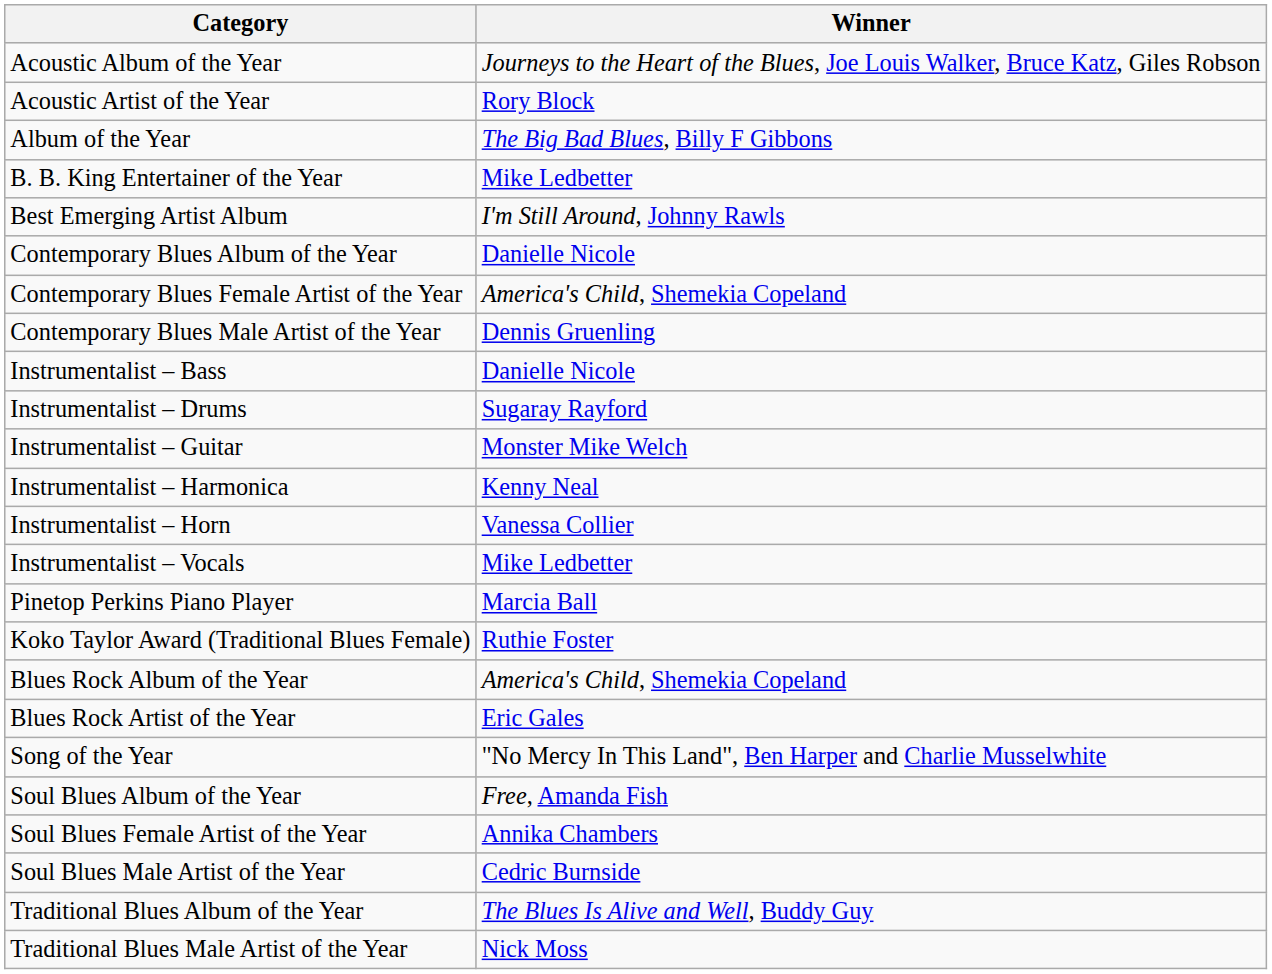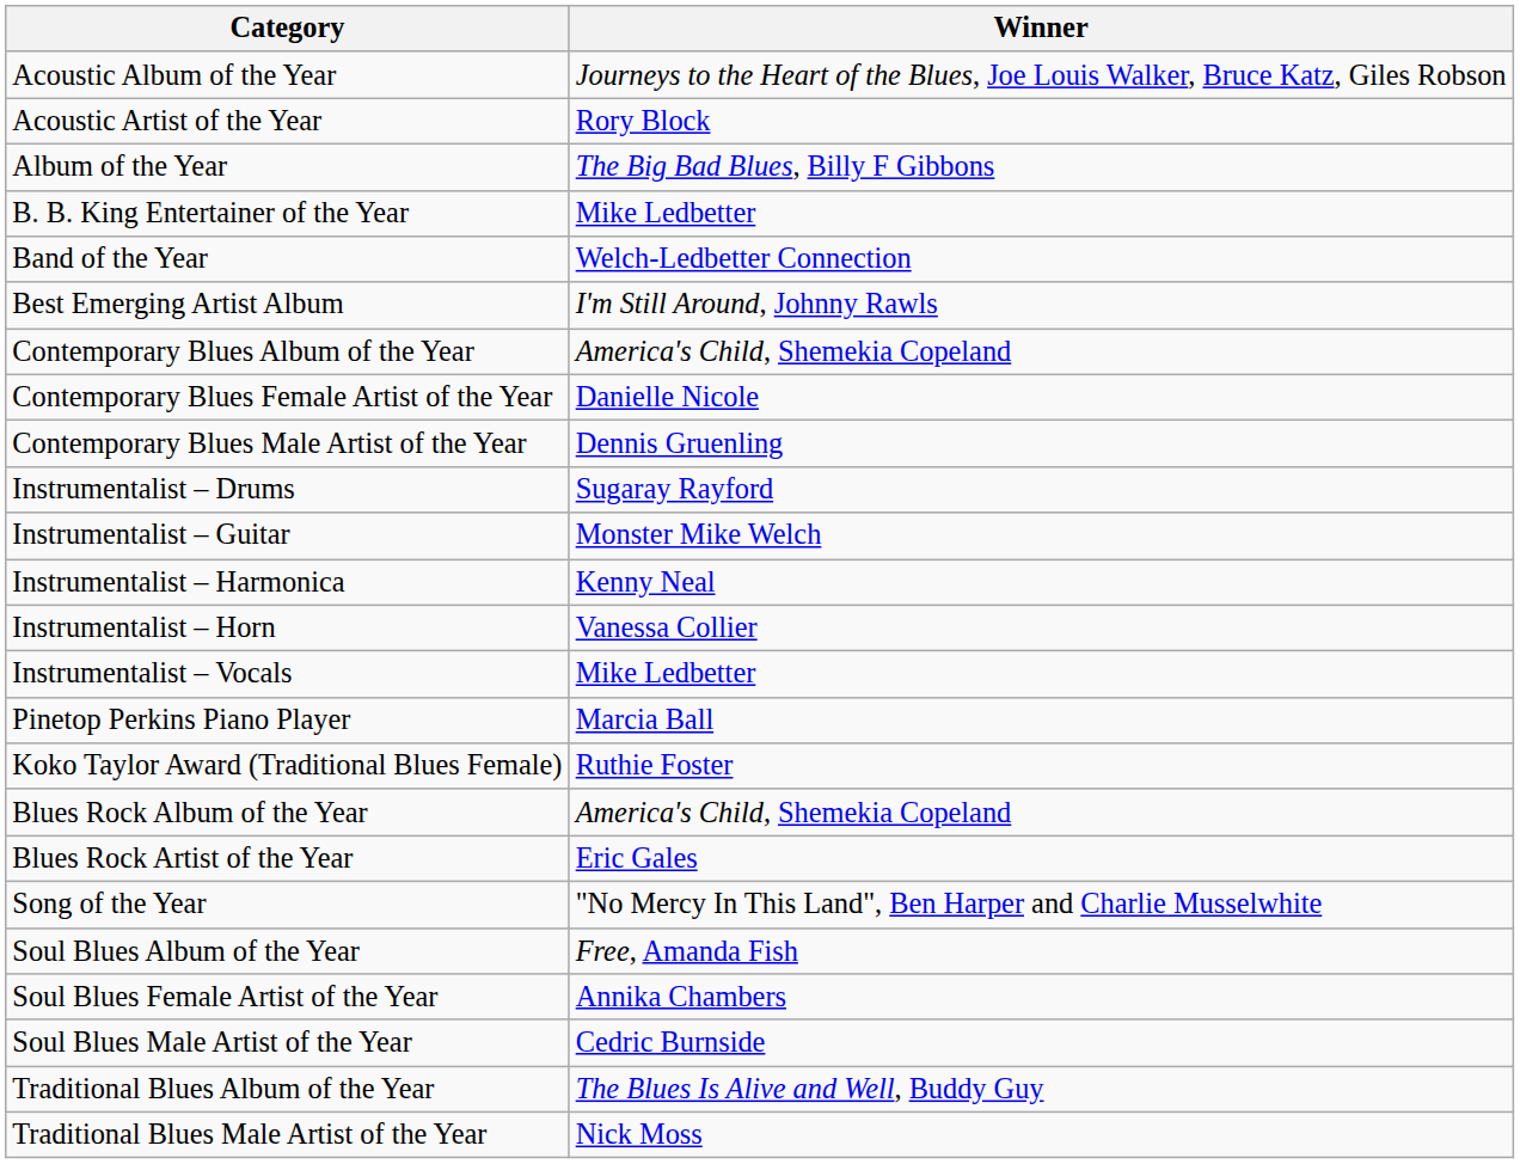 <table class="wikitable">
 <tr>
 <th>Category</th>
 <th>Winner</th>
 </tr>
 <tr>
 <td>Acoustic Album of the Year</td>
 <td><em>Journeys to the Heart of the Blues</em>, <a href='#'>Joe Louis Walker</a>, <a href='#'>Bruce Katz</a>, Giles Robson</td>
 </tr>
 <tr>
 <td>Acoustic Artist of the Year</td>
 <td><a href='#'>Rory Block</a></td>
 </tr>
 <tr>
 <td>Album of the Year</td>
 <td><em><a href='#'>The Big Bad Blues</a></em>, <a href='#'>Billy F Gibbons</a></td>
 </tr>
 <tr>
 <td>B. B. King Entertainer of the Year</td>
 <td><a href='#'>Mike Ledbetter</a></td>
 </tr>
 <tr>
+<td>Band of the Year</td>
+<td><a href='#'>Welch-Ledbetter Connection</a></td>
+</tr>
+<tr>
 <td>Best Emerging Artist Album</td>
 <td><em>I'm Still Around</em>, <a href='#'>Johnny Rawls</a></td>
 </tr>
 <tr>
 <td>Contemporary Blues Album of the Year</td>
-<td><a href='#'>Danielle Nicole</a></td>
+<td><em>America's Child</em>, <a href='#'>Shemekia Copeland</a></td>
 </tr>
 <tr>
 <td>Contemporary Blues Female Artist of the Year</td>
-<td><em>America's Child</em>, <a href='#'>Shemekia Copeland</a></td>
+<td><a href='#'>Danielle Nicole</a></td>
 </tr>
 <tr>
 <td>Contemporary Blues Male Artist of the Year</td>
 <td><a href='#'>Dennis Gruenling</a></td>
-</tr>
-<tr>
-<td>Instrumentalist – Bass</td>
-<td><a href='#'>Danielle Nicole</a></td>
 </tr>
 <tr>
 <td>Instrumentalist – Drums</td>
 <td><a href='#'>Sugaray Rayford</a></td>
 </tr>
 <tr>
 <td>Instrumentalist – Guitar</td>
 <td><a href='#'>Monster Mike Welch</a></td>
 </tr>
 <tr>
 <td>Instrumentalist – Harmonica</td>
 <td><a href='#'>Kenny Neal</a></td>
 </tr>
 <tr>
 <td>Instrumentalist – Horn</td>
 <td><a href='#'>Vanessa Collier</a></td>
 </tr>
 <tr>
 <td>Instrumentalist – Vocals</td>
 <td><a href='#'>Mike Ledbetter</a></td>
 </tr>
 <tr>
 <td>Pinetop Perkins Piano Player</td>
 <td><a href='#'>Marcia Ball</a></td>
 </tr>
 <tr>
 <td>Koko Taylor Award (Traditional Blues Female)</td>
 <td><a href='#'>Ruthie Foster</a></td>
 </tr>
 <tr>
 <td>Blues Rock Album of the Year</td>
 <td><em>America's Child</em>, <a href='#'>Shemekia Copeland</a></td>
 </tr>
 <tr>
 <td>Blues Rock Artist of the Year</td>
 <td><a href='#'>Eric Gales</a></td>
 </tr>
 <tr>
 <td>Song of the Year</td>
 <td>"No Mercy In This Land", <a href='#'>Ben Harper</a> and <a href='#'>Charlie Musselwhite</a></td>
 </tr>
 <tr>
 <td>Soul Blues Album of the Year</td>
 <td><em>Free</em>, <a href='#'>Amanda Fish</a></td>
 </tr>
 <tr>
 <td>Soul Blues Female Artist of the Year</td>
 <td><a href='#'>Annika Chambers</a></td>
 </tr>
 <tr>
 <td>Soul Blues Male Artist of the Year</td>
 <td><a href='#'>Cedric Burnside</a></td>
 </tr>
 <tr>
 <td>Traditional Blues Album of the Year</td>
 <td><em><a href='#'>The Blues Is Alive and Well</a></em>, <a href='#'>Buddy Guy</a></td>
 </tr>
 <tr>
 <td>Traditional Blues Male Artist of the Year</td>
 <td><a href='#'>Nick Moss</a></td>
 </tr>
 </table>
